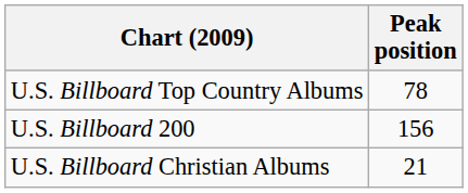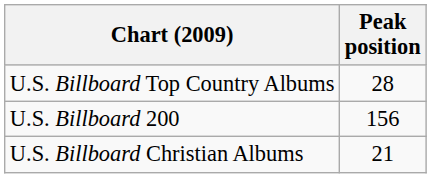 <table class="wikitable">
 <tr>
 <th>Chart (2009)</th>
 <th>Peak<br> position</th>
 </tr>
 <tr>
 <td>U.S. <em>Billboard</em> Top Country Albums</td>
-<td align="center">78</td>
+<td align="center">28</td>
 </tr>
 <tr>
 <td>U.S. <em>Billboard</em> 200</td>
 <td align="center">156</td>
 </tr>
 <tr>
 <td>U.S. <em>Billboard</em> Christian Albums</td>
 <td align="center">21</td>
 </tr>
 </table>
